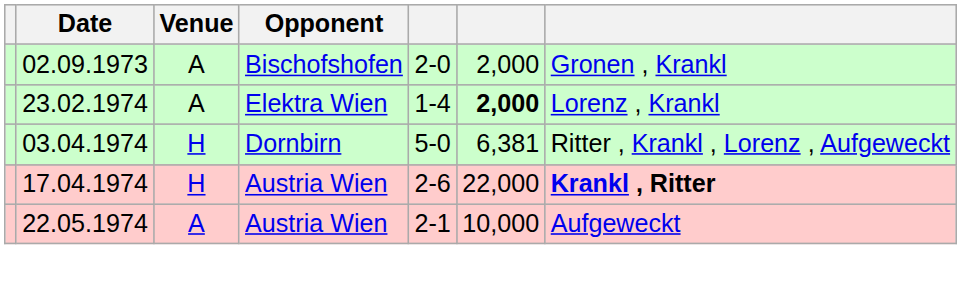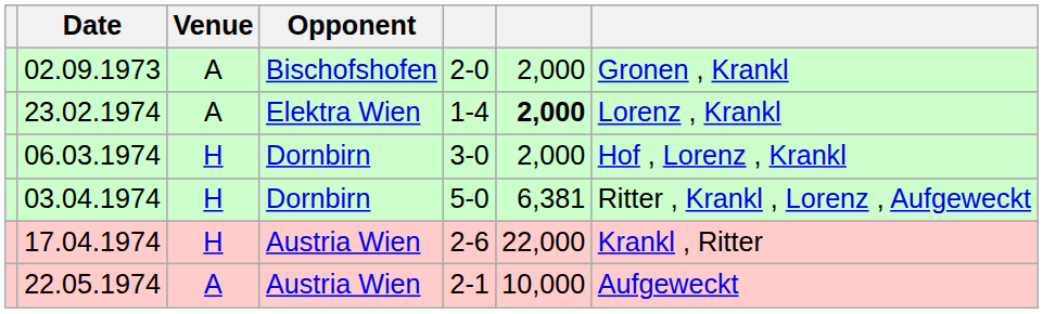 <table class="wikitable" Style="text-align: center">
 <tr>
 <th></th>
 <th>Date</th>
 <th>Venue</th>
 <th>Opponent</th>
 <th></th>
 <th></th>
 <th></th>
 </tr>
 <tr style="background:#cfc">
 <td></td>
 <td>02.09.1973</td>
 <td>A</td>
 <td align="left"><a href='#'>Bischofshofen</a></td>
 <td>2-0</td>
 <td align="right">2,000</td>
 <td align="left"><a href='#'>Gronen</a> , <a href='#'>Krankl</a> </td>
 </tr>
 <tr style="background:#cfc">
 <td></td>
 <td>23.02.1974</td>
 <td>A</td>
 <td align="left"><a href='#'>Elektra Wien</a></td>
 <td>1-4</td>
 <td align="right"><strong>2,000</strong></td>
 <td align="left"><a href='#'>Lorenz</a> , <a href='#'>Krankl</a> </td>
 </tr>
 <tr style="background:#cfc">
 <td></td>
+<td>06.03.1974</td>
+<td><a href='#'>H</a></td>
+<td align="left"><a href='#'>Dornbirn</a></td>
+<td>3-0</td>
+<td align="right">2,000</td>
+<td align="left"><a href='#'>Hof</a> , <a href='#'>Lorenz</a> , <a href='#'>Krankl</a> </td>
+</tr>
+<tr style="background:#cfc">
+<td></td>
 <td>03.04.1974</td>
 <td><a href='#'>H</a></td>
 <td align="left"><a href='#'>Dornbirn</a></td>
 <td>5-0</td>
 <td align="right">6,381</td>
 <td align="left">Ritter  , <a href='#'>Krankl</a> , <a href='#'>Lorenz</a> , <a href='#'>Aufgeweckt</a> </td>
 </tr>
 <tr style="background:#fcc">
 <td></td>
 <td>17.04.1974</td>
 <td><a href='#'>H</a></td>
 <td align="left"><a href='#'>Austria Wien</a></td>
 <td>2-6</td>
 <td align="right">22,000</td>
-<td align="left"><strong><a href='#'>Krankl</a> , Ritter </strong></td>
+<td align="left"><a href='#'>Krankl</a> , Ritter </td>
 </tr>
 <tr style="background:#fcc">
 <td></td>
 <td>22.05.1974</td>
 <td><a href='#'>A</a></td>
 <td align="left"><a href='#'>Austria Wien</a></td>
 <td>2-1</td>
 <td align="right">10,000</td>
 <td align="left"><a href='#'>Aufgeweckt</a> </td>
 </tr>
 </table>
